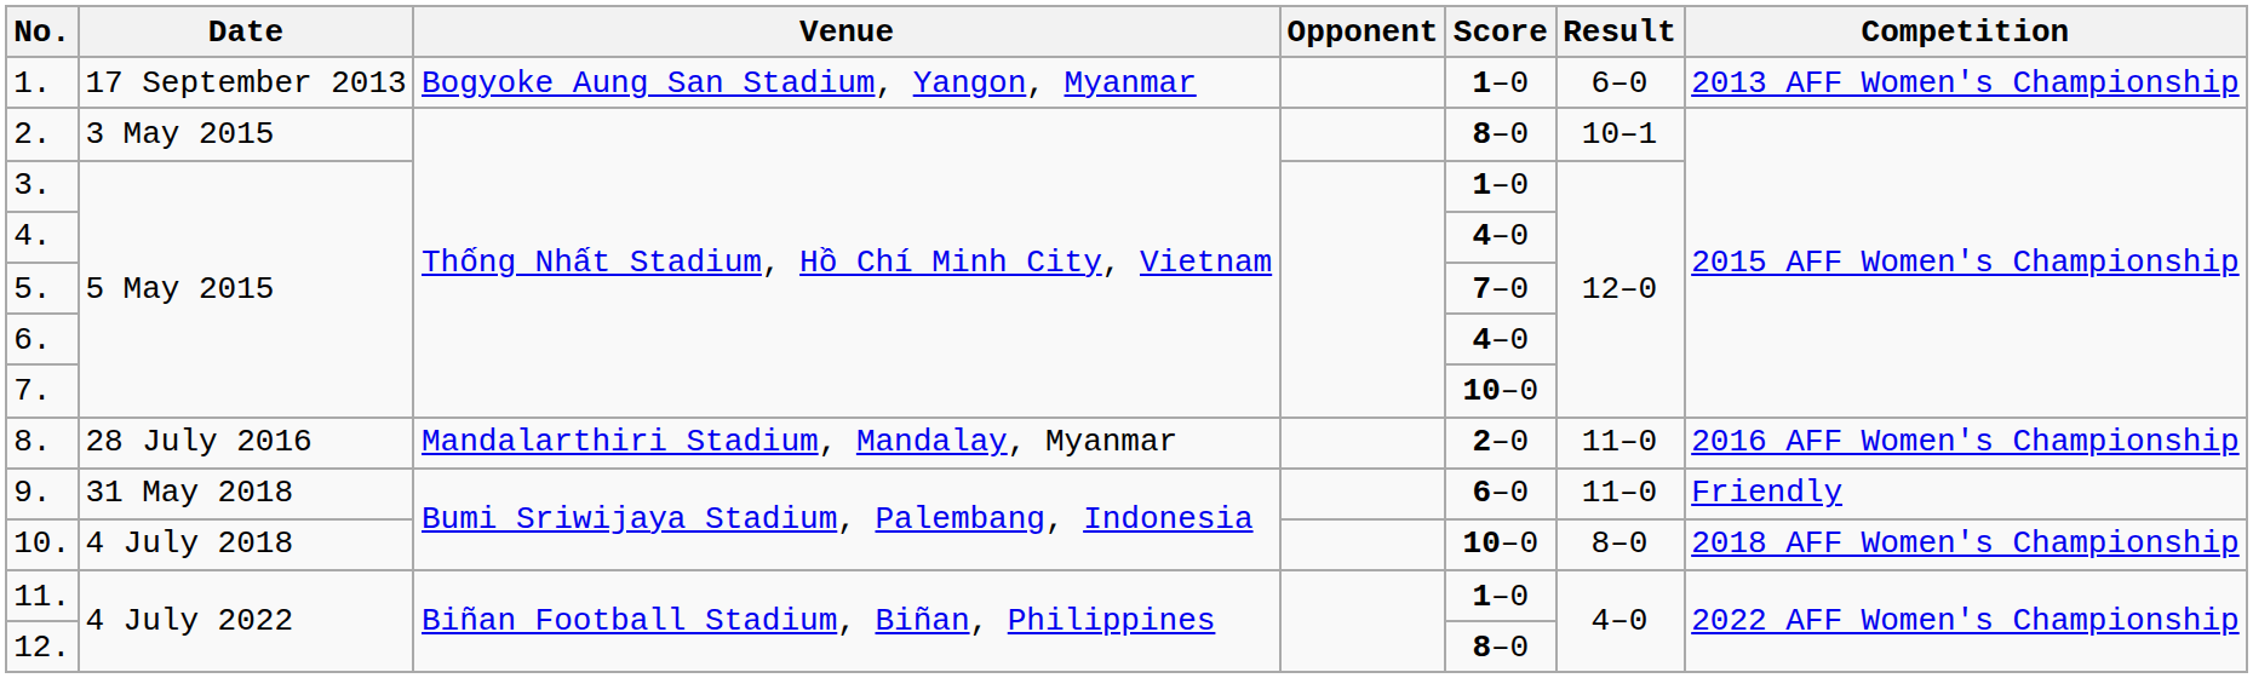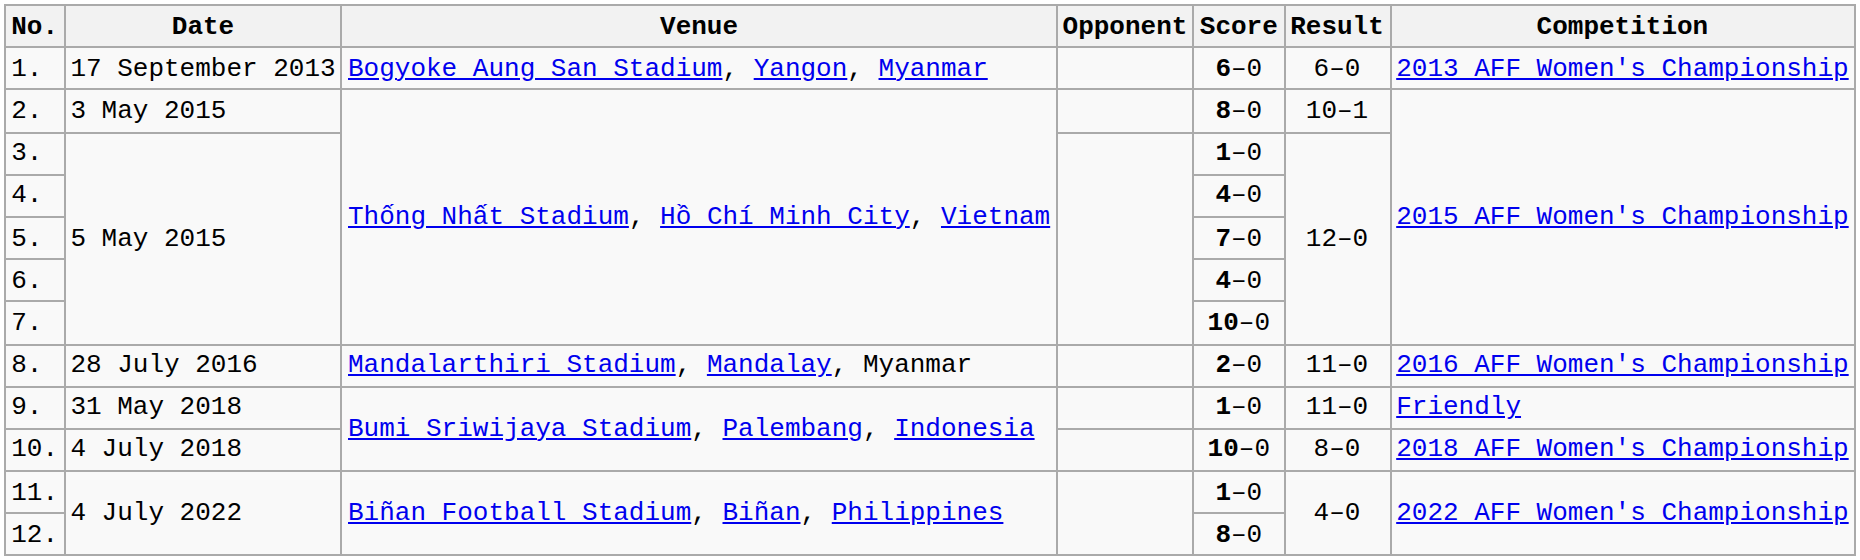 <table class="wikitable">
 <tr>
 <th>No.</th>
 <th>Date</th>
 <th>Venue</th>
 <th>Opponent</th>
 <th>Score</th>
 <th>Result</th>
 <th>Competition</th>
 </tr>
 <tr>
 <td>1.</td>
 <td>17 September 2013</td>
 <td><a href='#'>Bogyoke Aung San Stadium</a>, <a href='#'>Yangon</a>, <a href='#'>Myanmar</a></td>
 <td></td>
-<td align=center><strong>1</strong>–0</td>
+<td align=center><strong>6</strong>–0</td>
 <td align=center>6–0</td>
 <td><a href='#'>2013 AFF Women's Championship</a></td>
 </tr>
 <tr>
 <td>2.</td>
 <td>3 May 2015</td>
 <td rowspan=6><a href='#'>Thống Nhất Stadium</a>, <a href='#'>Hồ Chí Minh City</a>, <a href='#'>Vietnam</a></td>
 <td></td>
 <td align=center><strong>8</strong>–0</td>
 <td align=center>10–1</td>
 <td rowspan=6><a href='#'>2015 AFF Women's Championship</a></td>
 </tr>
 <tr>
 <td>3.</td>
 <td rowspan=5>5 May 2015</td>
 <td rowspan=5></td>
 <td align=center><strong>1</strong>–0</td>
 <td rowspan=5 align=center>12–0</td>
 </tr>
 <tr>
 <td>4.</td>
 <td align=center><strong>4</strong>–0</td>
 </tr>
 <tr>
 <td>5.</td>
 <td align=center><strong>7</strong>–0</td>
 </tr>
 <tr>
 <td>6.</td>
 <td align=center><strong>4</strong>–0</td>
 </tr>
 <tr>
 <td>7.</td>
 <td align=center><strong>10</strong>–0</td>
 </tr>
 <tr>
 <td>8.</td>
 <td>28 July 2016</td>
 <td><a href='#'>Mandalarthiri Stadium</a>, <a href='#'>Mandalay</a>, Myanmar</td>
 <td></td>
 <td align=center><strong>2</strong>–0</td>
 <td align=center>11–0</td>
 <td><a href='#'>2016 AFF Women's Championship</a></td>
 </tr>
 <tr>
 <td>9.</td>
 <td>31 May 2018</td>
 <td rowspan=2><a href='#'>Bumi Sriwijaya Stadium</a>, <a href='#'>Palembang</a>, <a href='#'>Indonesia</a></td>
 <td></td>
-<td align=center><strong>6</strong>–0</td>
+<td align=center><strong>1</strong>–0</td>
 <td align=center>11–0</td>
 <td><a href='#'>Friendly</a></td>
 </tr>
 <tr>
 <td>10.</td>
 <td>4 July 2018</td>
 <td></td>
 <td align=center><strong>10</strong>–0</td>
 <td align=center>8–0</td>
 <td><a href='#'>2018 AFF Women's Championship</a></td>
 </tr>
 <tr>
 <td>11.</td>
 <td rowspan="2">4 July 2022</td>
 <td rowspan="2"><a href='#'>Biñan Football Stadium</a>, <a href='#'>Biñan</a>, <a href='#'>Philippines</a></td>
 <td rowspan="3"></td>
 <td align=center><strong>1</strong>–0</td>
 <td rowspan="2" align=center>4–0</td>
 <td rowspan="2"><a href='#'>2022 AFF Women's Championship</a></td>
 </tr>
 <tr>
 <td>12.</td>
 <td align=center><strong>8</strong>–0</td>
 </tr>
 <tr>
 </tr>
 </table>
